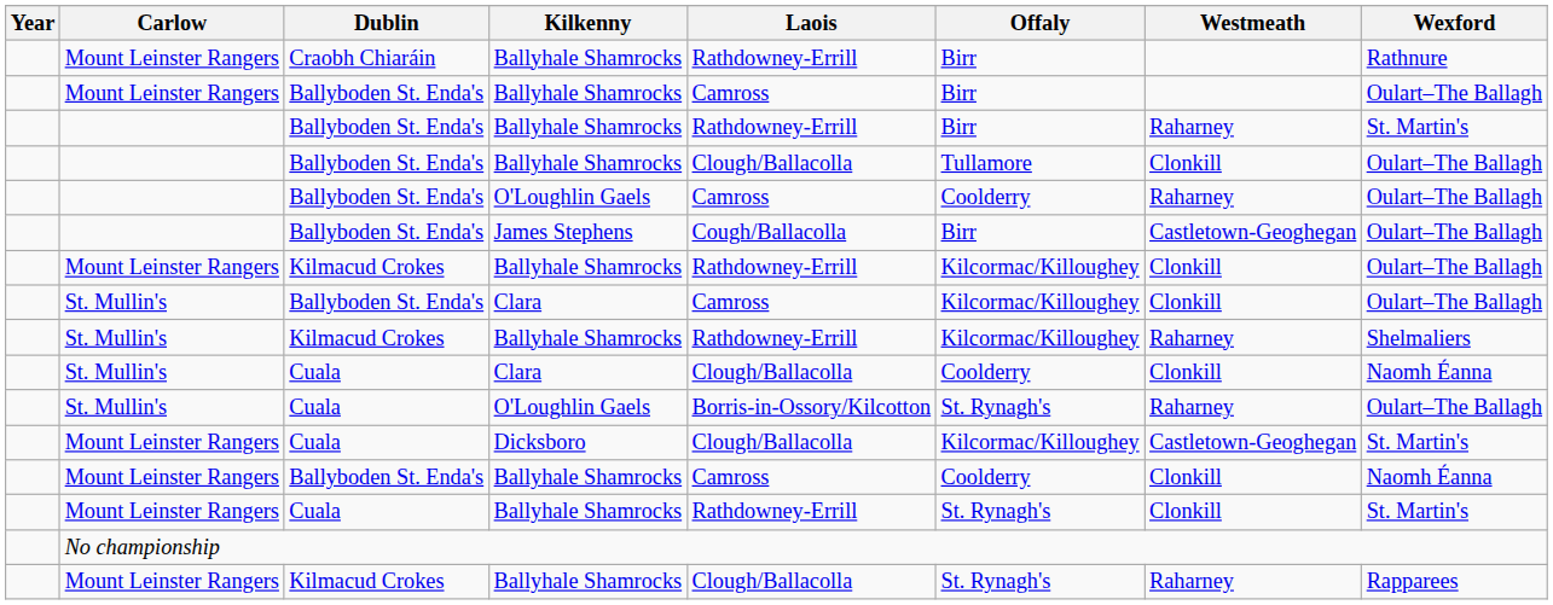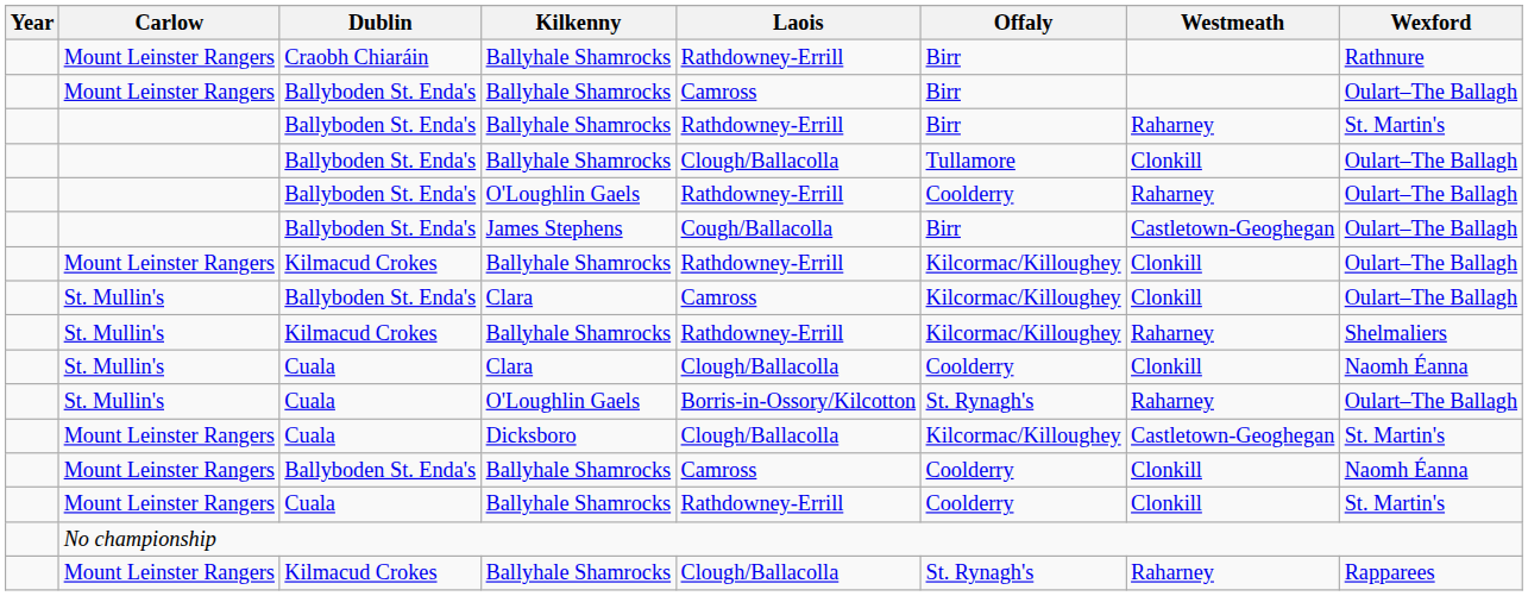 <table class="wikitable sortable">
 <tr>
 </tr>
 <tr>
 <th>Year</th>
 <th>Carlow</th>
 <th>Dublin</th>
 <th>Kilkenny</th>
 <th>Laois</th>
 <th>Offaly</th>
 <th>Westmeath</th>
 <th>Wexford</th>
 </tr>
 <tr>
 <td></td>
 <td><a href='#'>Mount Leinster Rangers</a></td>
 <td><a href='#'>Craobh Chiaráin</a></td>
 <td><a href='#'>Ballyhale Shamrocks</a></td>
 <td><a href='#'>Rathdowney-Errill</a></td>
 <td><a href='#'>Birr</a></td>
 <td></td>
 <td><a href='#'>Rathnure</a></td>
 </tr>
 <tr>
 <td></td>
 <td><a href='#'>Mount Leinster Rangers</a></td>
 <td><a href='#'>Ballyboden St. Enda's</a></td>
 <td><a href='#'>Ballyhale Shamrocks</a></td>
 <td><a href='#'>Camross</a></td>
 <td><a href='#'>Birr</a></td>
 <td></td>
 <td><a href='#'>Oulart–The Ballagh</a></td>
 </tr>
 <tr>
 <td></td>
 <td></td>
 <td><a href='#'>Ballyboden St. Enda's</a></td>
 <td><a href='#'>Ballyhale Shamrocks</a></td>
 <td><a href='#'>Rathdowney-Errill</a></td>
 <td><a href='#'>Birr</a></td>
 <td><a href='#'>Raharney</a></td>
 <td><a href='#'>St. Martin's</a></td>
 </tr>
 <tr>
 <td></td>
 <td></td>
 <td><a href='#'>Ballyboden St. Enda's</a></td>
 <td><a href='#'>Ballyhale Shamrocks</a></td>
 <td><a href='#'>Clough/Ballacolla</a></td>
 <td><a href='#'>Tullamore</a></td>
 <td><a href='#'>Clonkill</a></td>
 <td><a href='#'>Oulart–The Ballagh</a></td>
 </tr>
 <tr>
 <td></td>
 <td></td>
 <td><a href='#'>Ballyboden St. Enda's</a></td>
 <td><a href='#'>O'Loughlin Gaels</a></td>
-<td><a href='#'>Camross</a></td>
+<td><a href='#'>Rathdowney-Errill</a></td>
 <td><a href='#'>Coolderry</a></td>
 <td><a href='#'>Raharney</a></td>
 <td><a href='#'>Oulart–The Ballagh</a></td>
 </tr>
 <tr>
 <td></td>
 <td></td>
 <td><a href='#'>Ballyboden St. Enda's</a></td>
 <td><a href='#'>James Stephens</a></td>
 <td><a href='#'>Cough/Ballacolla</a></td>
 <td><a href='#'>Birr</a></td>
 <td><a href='#'>Castletown-Geoghegan</a></td>
 <td><a href='#'>Oulart–The Ballagh</a></td>
 </tr>
 <tr>
 <td></td>
 <td><a href='#'>Mount Leinster Rangers</a></td>
 <td><a href='#'>Kilmacud Crokes</a></td>
 <td><a href='#'>Ballyhale Shamrocks</a></td>
 <td><a href='#'>Rathdowney-Errill</a></td>
 <td><a href='#'>Kilcormac/Killoughey</a></td>
 <td><a href='#'>Clonkill</a></td>
 <td><a href='#'>Oulart–The Ballagh</a></td>
 </tr>
 <tr>
 <td></td>
 <td><a href='#'>St. Mullin's</a></td>
 <td><a href='#'>Ballyboden St. Enda's</a></td>
 <td><a href='#'>Clara</a></td>
 <td><a href='#'>Camross</a></td>
 <td><a href='#'>Kilcormac/Killoughey</a></td>
 <td><a href='#'>Clonkill</a></td>
 <td><a href='#'>Oulart–The Ballagh</a></td>
 </tr>
 <tr>
 <td></td>
 <td><a href='#'>St. Mullin's</a></td>
 <td><a href='#'>Kilmacud Crokes</a></td>
 <td><a href='#'>Ballyhale Shamrocks</a></td>
 <td><a href='#'>Rathdowney-Errill</a></td>
 <td><a href='#'>Kilcormac/Killoughey</a></td>
 <td><a href='#'>Raharney</a></td>
 <td><a href='#'>Shelmaliers</a></td>
 </tr>
 <tr>
 <td></td>
 <td><a href='#'>St. Mullin's</a></td>
 <td><a href='#'>Cuala</a></td>
 <td><a href='#'>Clara</a></td>
 <td><a href='#'>Clough/Ballacolla</a></td>
 <td><a href='#'>Coolderry</a></td>
 <td><a href='#'>Clonkill</a></td>
 <td><a href='#'>Naomh Éanna</a></td>
 </tr>
 <tr>
 <td></td>
 <td><a href='#'>St. Mullin's</a></td>
 <td><a href='#'>Cuala</a></td>
 <td><a href='#'>O'Loughlin Gaels</a></td>
 <td><a href='#'>Borris-in-Ossory/Kilcotton</a></td>
 <td><a href='#'>St. Rynagh's</a></td>
 <td><a href='#'>Raharney</a></td>
 <td><a href='#'>Oulart–The Ballagh</a></td>
 </tr>
 <tr>
 <td></td>
 <td><a href='#'>Mount Leinster Rangers</a></td>
 <td><a href='#'>Cuala</a></td>
 <td><a href='#'>Dicksboro</a></td>
 <td><a href='#'>Clough/Ballacolla</a></td>
 <td><a href='#'>Kilcormac/Killoughey</a></td>
 <td><a href='#'>Castletown-Geoghegan</a></td>
 <td><a href='#'>St. Martin's</a></td>
 </tr>
 <tr>
 <td></td>
 <td><a href='#'>Mount Leinster Rangers</a></td>
 <td><a href='#'>Ballyboden St. Enda's</a></td>
 <td><a href='#'>Ballyhale Shamrocks</a></td>
 <td><a href='#'>Camross</a></td>
 <td><a href='#'>Coolderry</a></td>
 <td><a href='#'>Clonkill</a></td>
 <td><a href='#'>Naomh Éanna</a></td>
 </tr>
 <tr>
 <td></td>
 <td><a href='#'>Mount Leinster Rangers</a></td>
 <td><a href='#'>Cuala</a></td>
 <td><a href='#'>Ballyhale Shamrocks</a></td>
 <td><a href='#'>Rathdowney-Errill</a></td>
-<td><a href='#'>St. Rynagh's</a></td>
+<td><a href='#'>Coolderry</a></td>
 <td><a href='#'>Clonkill</a></td>
 <td><a href='#'>St. Martin's</a></td>
 </tr>
 <tr>
 <td></td>
 <td colspan=7><em>No championship</em></td>
 </tr>
 <tr>
 <td></td>
 <td><a href='#'>Mount Leinster Rangers</a></td>
 <td><a href='#'>Kilmacud Crokes</a></td>
 <td><a href='#'>Ballyhale Shamrocks</a></td>
 <td><a href='#'>Clough/Ballacolla</a></td>
 <td><a href='#'>St. Rynagh's</a></td>
 <td><a href='#'>Raharney</a></td>
 <td><a href='#'>Rapparees</a></td>
 </tr>
 </table>
